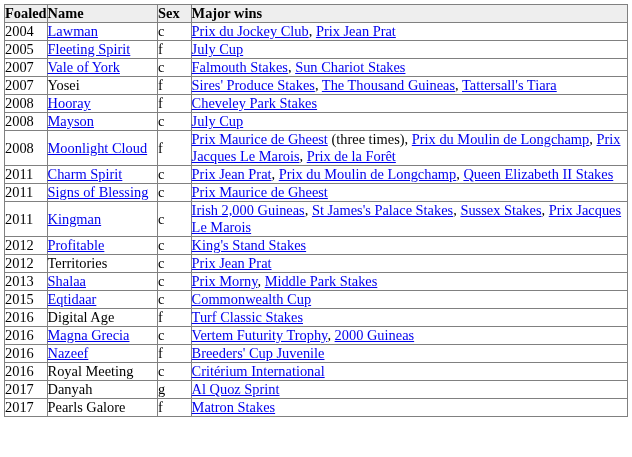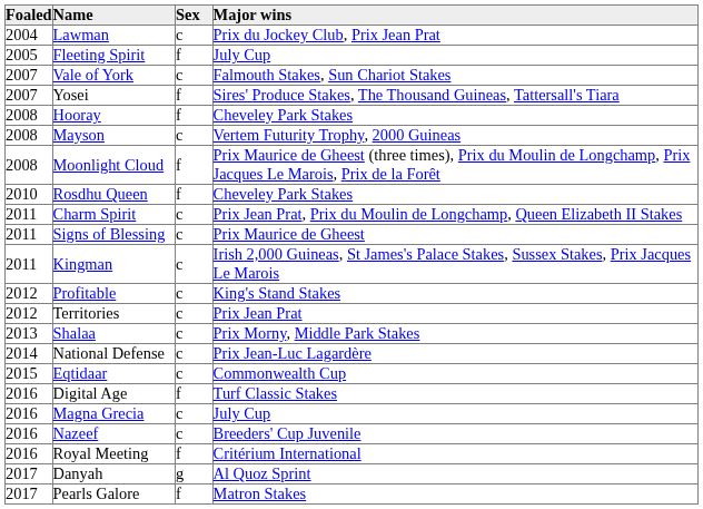 <table border="1" cellpadding="0" style="border-collapse: collapse; font-size:90%">
 <tr bgcolor="#eeeeee">
 <td width="35px"><strong>Foaled</strong></td>
 <td width="120px"><strong>Name</strong></td>
 <td width="35px"><strong>Sex</strong></td>
 <td width="510px"><strong>Major wins</strong></td>
 </tr>
 <tr>
 <td>2004</td>
 <td><a href='#'>Lawman</a></td>
 <td>c</td>
 <td><a href='#'>Prix du Jockey Club</a>, <a href='#'>Prix Jean Prat</a></td>
 </tr>
 <tr>
 <td>2005</td>
 <td><a href='#'>Fleeting Spirit</a></td>
 <td>f</td>
 <td><a href='#'>July Cup</a></td>
 </tr>
 <tr>
 <td>2007</td>
 <td><a href='#'>Vale of York</a></td>
 <td>c</td>
 <td><a href='#'>Falmouth Stakes</a>, <a href='#'>Sun Chariot Stakes</a></td>
 </tr>
 <tr>
 <td>2007</td>
 <td>Yosei</td>
 <td>f</td>
 <td><a href='#'>Sires' Produce Stakes</a>, <a href='#'>The Thousand Guineas</a>, <a href='#'>Tattersall's Tiara</a></td>
 </tr>
 <tr>
 <td>2008</td>
 <td><a href='#'>Hooray</a></td>
 <td>f</td>
 <td><a href='#'>Cheveley Park Stakes</a></td>
 </tr>
 <tr>
 <td>2008</td>
 <td><a href='#'>Mayson</a></td>
 <td>c</td>
-<td><a href='#'>July Cup</a></td>
+<td><a href='#'>Vertem Futurity Trophy</a>, <a href='#'>2000 Guineas</a></td>
 </tr>
 <tr>
 <td>2008</td>
 <td><a href='#'>Moonlight Cloud</a></td>
 <td>f</td>
 <td><a href='#'>Prix Maurice de Gheest</a> (three times), <a href='#'>Prix du Moulin de Longchamp</a>, <a href='#'>Prix Jacques Le Marois</a>, <a href='#'>Prix de la Forêt</a></td>
+</tr>
+<tr>
+<td>2010</td>
+<td><a href='#'>Rosdhu Queen</a></td>
+<td>f</td>
+<td><a href='#'>Cheveley Park Stakes</a></td>
 </tr>
 <tr>
 <td>2011</td>
 <td><a href='#'>Charm Spirit</a></td>
 <td>c</td>
 <td><a href='#'>Prix Jean Prat</a>, <a href='#'>Prix du Moulin de Longchamp</a>, <a href='#'>Queen Elizabeth II Stakes</a></td>
 </tr>
 <tr>
 <td>2011</td>
 <td><a href='#'>Signs of Blessing</a></td>
 <td>c</td>
 <td><a href='#'>Prix Maurice de Gheest</a></td>
 </tr>
 <tr>
 <td>2011</td>
 <td><a href='#'>Kingman</a></td>
 <td>c</td>
 <td><a href='#'>Irish 2,000 Guineas</a>, <a href='#'>St James's Palace Stakes</a>, <a href='#'>Sussex Stakes</a>, <a href='#'>Prix Jacques Le Marois</a></td>
 </tr>
 <tr>
 <td>2012</td>
 <td><a href='#'>Profitable</a></td>
 <td>c</td>
 <td><a href='#'>King's Stand Stakes</a></td>
 </tr>
 <tr>
 <td>2012</td>
 <td>Territories</td>
 <td>c</td>
 <td><a href='#'>Prix Jean Prat</a></td>
 </tr>
 <tr>
 <td>2013</td>
 <td><a href='#'>Shalaa</a></td>
 <td>c</td>
 <td><a href='#'>Prix Morny</a>, <a href='#'>Middle Park Stakes</a></td>
 </tr>
 <tr>
+<td>2014</td>
+<td>National Defense</td>
+<td>c</td>
+<td><a href='#'>Prix Jean-Luc Lagardère</a></td>
+</tr>
+<tr>
 <td>2015</td>
 <td><a href='#'>Eqtidaar</a></td>
 <td>c</td>
 <td><a href='#'>Commonwealth Cup</a></td>
 </tr>
 <tr>
 <td>2016</td>
 <td>Digital Age</td>
 <td>f</td>
 <td><a href='#'>Turf Classic Stakes</a></td>
 </tr>
 <tr>
 <td>2016</td>
 <td><a href='#'>Magna Grecia</a></td>
 <td>c</td>
-<td><a href='#'>Vertem Futurity Trophy</a>, <a href='#'>2000 Guineas</a></td>
+<td><a href='#'>July Cup</a></td>
 </tr>
 <tr>
 <td>2016</td>
 <td><a href='#'>Nazeef</a></td>
-<td>f</td>
+<td>c</td>
 <td><a href='#'>Breeders' Cup Juvenile</a></td>
 </tr>
 <tr>
 <td>2016</td>
 <td>Royal Meeting</td>
-<td>c</td>
+<td>f</td>
 <td><a href='#'>Critérium International</a></td>
 </tr>
 <tr>
 <td>2017</td>
 <td>Danyah</td>
 <td>g</td>
 <td><a href='#'>Al Quoz Sprint</a></td>
 </tr>
 <tr>
 <td>2017</td>
 <td>Pearls Galore</td>
 <td>f</td>
 <td><a href='#'>Matron Stakes</a></td>
 </tr>
 </table>
